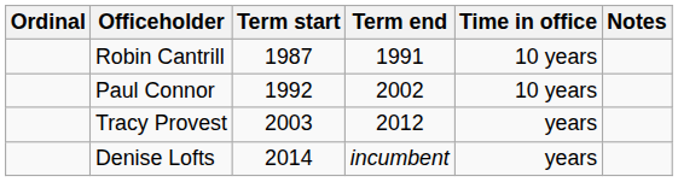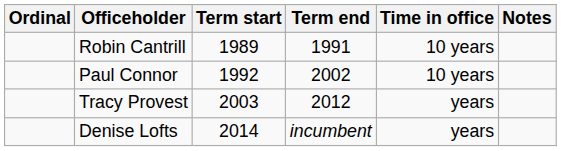 <table class="wikitable sortable" style="text-align: center">
 <tr>
 <th>Ordinal</th>
 <th>Officeholder</th>
 <th>Term start</th>
 <th>Term end</th>
 <th>Time in office</th>
 <th>Notes</th>
 </tr>
 <tr>
 <td></td>
 <td align=left>Robin Cantrill</td>
-<td>1987</td>
+<td>1989</td>
 <td>1991</td>
 <td align=right>10 years</td>
 <td></td>
 </tr>
 <tr>
 <td></td>
 <td align=left>Paul Connor</td>
 <td>1992</td>
 <td>2002</td>
 <td align=right>10 years</td>
 <td></td>
 </tr>
 <tr>
 <td></td>
 <td align=left>Tracy Provest</td>
 <td>2003</td>
 <td>2012</td>
 <td align="right"> years</td>
 <td></td>
 </tr>
 <tr>
 <td></td>
 <td align=left>Denise Lofts</td>
 <td>2014</td>
 <td><em>incumbent</em></td>
 <td align=right> years</td>
 <td></td>
 </tr>
 </table>
